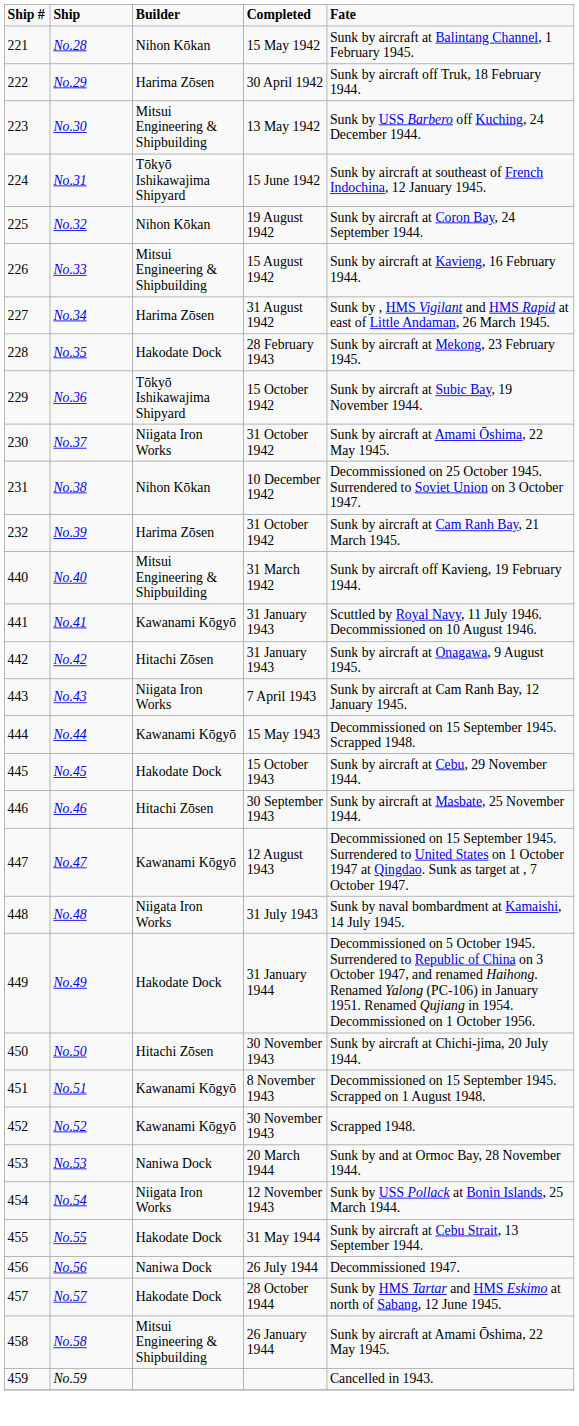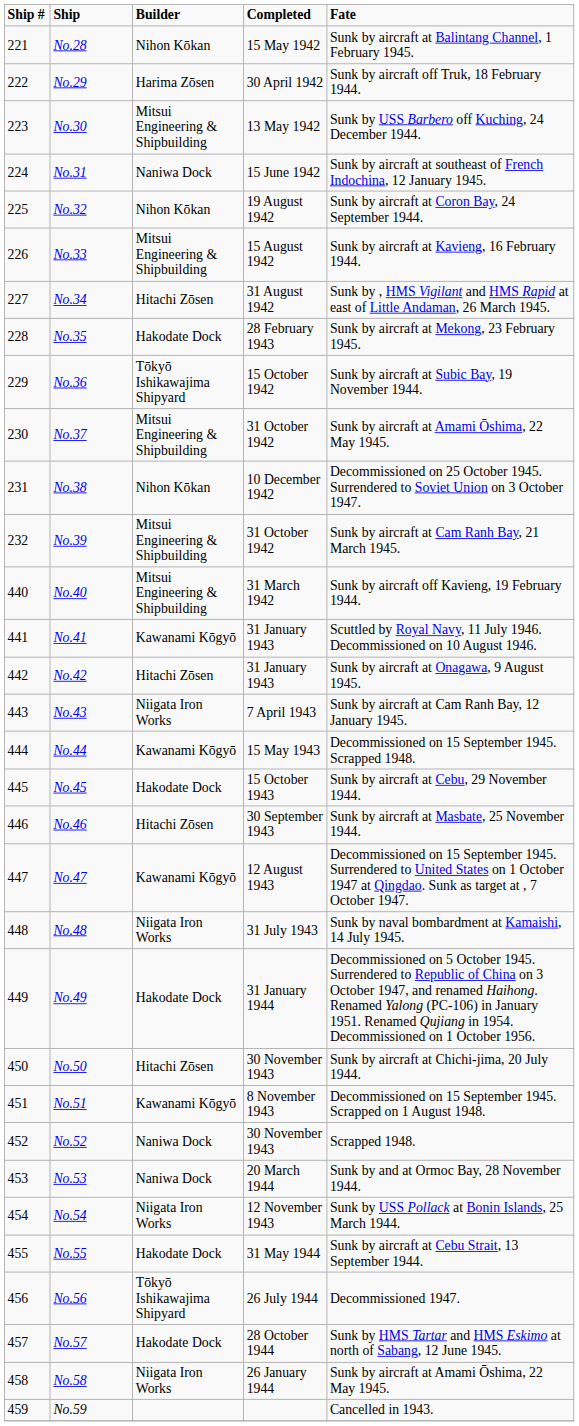 <table class="wikitable" width="75%">
 <tr>
 <td width="5%"><strong>Ship #</strong></td>
 <td width="10%"><strong>Ship</strong></td>
 <td width="12%"><strong>Builder</strong></td>
 <td width="5%" bgcolor=><strong>Completed</strong></td>
 <td width="30%" bgcolor=><strong>Fate</strong></td>
 </tr>
 <tr>
 <td>221</td>
 <td><a href='#'><em>No.28</em></a></td>
 <td>Nihon Kōkan</td>
 <td>15 May 1942</td>
 <td>Sunk by aircraft at <a href='#'>Balintang Channel</a>, 1 February 1945.</td>
 </tr>
 <tr>
 <td>222</td>
 <td><a href='#'><em>No.29</em></a></td>
 <td>Harima Zōsen</td>
 <td>30 April 1942</td>
 <td>Sunk by aircraft off Truk, 18 February 1944.</td>
 </tr>
 <tr>
 <td>223</td>
 <td><a href='#'><em>No.30</em></a></td>
 <td>Mitsui Engineering & Shipbuilding</td>
 <td>13 May 1942</td>
 <td>Sunk by <a href='#'>USS <em>Barbero</em></a> off <a href='#'>Kuching</a>, 24 December 1944.</td>
 </tr>
 <tr>
 <td>224</td>
 <td><a href='#'><em>No.31</em></a></td>
-<td>Tōkyō Ishikawajima Shipyard</td>
+<td>Naniwa Dock</td>
 <td>15 June 1942</td>
 <td>Sunk by aircraft at southeast of <a href='#'>French Indochina</a>, 12 January 1945.</td>
 </tr>
 <tr>
 <td>225</td>
 <td><a href='#'><em>No.32</em></a></td>
 <td>Nihon Kōkan</td>
 <td>19 August 1942</td>
 <td>Sunk by aircraft at <a href='#'>Coron Bay</a>, 24 September 1944.</td>
 </tr>
 <tr>
 <td>226</td>
 <td><a href='#'><em>No.33</em></a></td>
 <td>Mitsui Engineering & Shipbuilding</td>
 <td>15 August 1942</td>
 <td>Sunk by aircraft at <a href='#'>Kavieng</a>, 16 February 1944.</td>
 </tr>
 <tr>
 <td>227</td>
 <td><a href='#'><em>No.34</em></a></td>
-<td>Harima Zōsen</td>
+<td>Hitachi Zōsen</td>
 <td>31 August 1942</td>
 <td>Sunk by , <a href='#'>HMS <em>Vigilant</em></a> and <a href='#'>HMS <em>Rapid</em></a> at east of <a href='#'>Little Andaman</a>, 26 March 1945.</td>
 </tr>
 <tr>
 <td>228</td>
 <td><a href='#'><em>No.35</em></a></td>
 <td>Hakodate Dock</td>
 <td>28 February 1943</td>
 <td>Sunk by aircraft at <a href='#'>Mekong</a>, 23 February 1945.</td>
 </tr>
 <tr>
 <td>229</td>
 <td><a href='#'><em>No.36</em></a></td>
 <td>Tōkyō Ishikawajima Shipyard</td>
 <td>15 October 1942</td>
 <td>Sunk by aircraft at <a href='#'>Subic Bay</a>, 19 November 1944.</td>
 </tr>
 <tr>
 <td>230</td>
 <td><a href='#'><em>No.37</em></a></td>
-<td>Niigata Iron Works</td>
+<td>Mitsui Engineering & Shipbuilding</td>
 <td>31 October 1942</td>
 <td>Sunk by aircraft at <a href='#'>Amami Ōshima</a>, 22 May 1945.</td>
 </tr>
 <tr>
 <td>231</td>
 <td><a href='#'><em>No.38</em></a></td>
 <td>Nihon Kōkan</td>
 <td>10 December 1942</td>
 <td>Decommissioned on 25 October 1945. Surrendered to <a href='#'>Soviet Union</a> on 3 October 1947.</td>
 </tr>
 <tr>
 <td>232</td>
 <td><a href='#'><em>No.39</em></a></td>
-<td>Harima Zōsen</td>
+<td>Mitsui Engineering & Shipbuilding</td>
 <td>31 October 1942</td>
 <td>Sunk by aircraft at <a href='#'>Cam Ranh Bay</a>, 21 March 1945.</td>
 </tr>
 <tr>
 <td>440</td>
 <td><a href='#'><em>No.40</em></a></td>
 <td>Mitsui Engineering & Shipbuilding</td>
 <td>31 March 1942</td>
 <td>Sunk by aircraft off Kavieng, 19 February 1944.</td>
 </tr>
 <tr>
 <td>441</td>
 <td><a href='#'><em>No.41</em></a></td>
 <td>Kawanami Kōgyō</td>
 <td>31 January 1943</td>
 <td>Scuttled by <a href='#'>Royal Navy</a>, 11 July 1946. Decommissioned on 10 August 1946.</td>
 </tr>
 <tr>
 <td>442</td>
 <td><a href='#'><em>No.42</em></a></td>
 <td>Hitachi Zōsen</td>
 <td>31 January 1943</td>
 <td>Sunk by aircraft at <a href='#'>Onagawa</a>, 9 August 1945.</td>
 </tr>
 <tr>
 <td>443</td>
 <td><a href='#'><em>No.43</em></a></td>
 <td>Niigata Iron Works</td>
 <td>7 April 1943</td>
 <td>Sunk by aircraft at Cam Ranh Bay, 12 January 1945.</td>
 </tr>
 <tr>
 <td>444</td>
 <td><a href='#'><em>No.44</em></a></td>
 <td>Kawanami Kōgyō</td>
 <td>15 May 1943</td>
 <td>Decommissioned on 15 September 1945. Scrapped 1948.</td>
 </tr>
 <tr>
 <td>445</td>
 <td><a href='#'><em>No.45</em></a></td>
 <td>Hakodate Dock</td>
 <td>15 October 1943</td>
 <td>Sunk by aircraft at <a href='#'>Cebu</a>, 29 November 1944.</td>
 </tr>
 <tr>
 <td>446</td>
 <td><a href='#'><em>No.46</em></a></td>
 <td>Hitachi Zōsen</td>
 <td>30 September 1943</td>
 <td>Sunk by aircraft at <a href='#'>Masbate</a>, 25 November 1944.</td>
 </tr>
 <tr>
 <td>447</td>
 <td><a href='#'><em>No.47</em></a></td>
 <td>Kawanami Kōgyō</td>
 <td>12 August 1943</td>
 <td>Decommissioned on 15 September 1945. Surrendered to <a href='#'>United States</a> on 1 October 1947 at <a href='#'>Qingdao</a>. Sunk as target at , 7 October 1947.</td>
 </tr>
 <tr>
 <td>448</td>
 <td><a href='#'><em>No.48</em></a></td>
 <td>Niigata Iron Works</td>
 <td>31 July 1943</td>
 <td>Sunk by naval bombardment at <a href='#'>Kamaishi</a>, 14 July 1945.</td>
 </tr>
 <tr>
 <td>449</td>
 <td><a href='#'><em>No.49</em></a></td>
 <td>Hakodate Dock</td>
 <td>31 January 1944</td>
 <td>Decommissioned on 5 October 1945. Surrendered to <a href='#'>Republic of China</a> on 3 October 1947, and renamed <em>Haihong</em>. Renamed <em>Yalong</em> (PC-106) in January 1951. Renamed <em>Qujiang</em> in 1954. Decommissioned on 1 October 1956.</td>
 </tr>
 <tr>
 <td>450</td>
 <td><a href='#'><em>No.50</em></a></td>
 <td>Hitachi Zōsen</td>
 <td>30 November 1943</td>
 <td>Sunk by aircraft at Chichi-jima, 20 July 1944.</td>
 </tr>
 <tr>
 <td>451</td>
 <td><a href='#'><em>No.51</em></a></td>
 <td>Kawanami Kōgyō</td>
 <td>8 November 1943</td>
 <td>Decommissioned on 15 September 1945. Scrapped on 1 August 1948.</td>
 </tr>
 <tr>
 <td>452</td>
 <td><a href='#'><em>No.52</em></a></td>
-<td>Kawanami Kōgyō</td>
+<td>Naniwa Dock</td>
 <td>30 November 1943</td>
 <td>Scrapped 1948.</td>
 </tr>
 <tr>
 <td>453</td>
 <td><a href='#'><em>No.53</em></a></td>
 <td>Naniwa Dock</td>
 <td>20 March 1944</td>
 <td>Sunk by  and  at Ormoc Bay, 28 November 1944.</td>
 </tr>
 <tr>
 <td>454</td>
 <td><a href='#'><em>No.54</em></a></td>
 <td>Niigata Iron Works</td>
 <td>12 November 1943</td>
 <td>Sunk by <a href='#'>USS <em>Pollack</em></a> at <a href='#'>Bonin Islands</a>, 25 March 1944.</td>
 </tr>
 <tr>
 <td>455</td>
 <td><a href='#'><em>No.55</em></a></td>
 <td>Hakodate Dock</td>
 <td>31 May 1944</td>
 <td>Sunk by aircraft at <a href='#'>Cebu Strait</a>, 13 September 1944.</td>
 </tr>
 <tr>
 <td>456</td>
 <td><a href='#'><em>No.56</em></a></td>
-<td>Naniwa Dock</td>
+<td>Tōkyō Ishikawajima Shipyard</td>
 <td>26 July 1944</td>
 <td>Decommissioned 1947.</td>
 </tr>
 <tr>
 <td>457</td>
 <td><a href='#'><em>No.57</em></a></td>
 <td>Hakodate Dock</td>
 <td>28 October 1944</td>
 <td>Sunk by <a href='#'>HMS <em>Tartar</em></a> and <a href='#'>HMS <em>Eskimo</em></a> at north of <a href='#'>Sabang</a>, 12 June 1945.</td>
 </tr>
 <tr>
 <td>458</td>
 <td><a href='#'><em>No.58</em></a></td>
-<td>Mitsui Engineering & Shipbuilding</td>
+<td>Niigata Iron Works</td>
 <td>26 January 1944</td>
 <td>Sunk by aircraft at Amami Ōshima, 22 May 1945.</td>
 </tr>
 <tr>
 <td>459</td>
 <td><em>No.59</em></td>
 <td></td>
 <td></td>
 <td>Cancelled in 1943.</td>
 </tr>
 <tr>
 </tr>
 </table>
